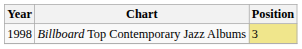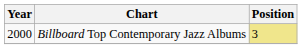 <table class="wikitable">
 <tr>
 <th>Year</th>
 <th>Chart</th>
 <th>Position</th>
 </tr>
 <tr>
-<td>1998</td>
+<td>2000</td>
 <td><em>Billboard</em> Top Contemporary Jazz Albums</td>
 <td style="background: khaki;">3</td>
 </tr>
 <tr>
 </tr>
 </table>
